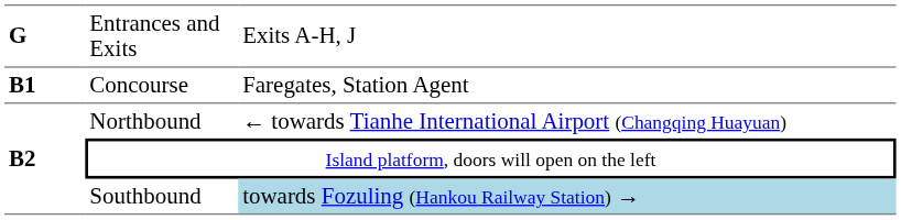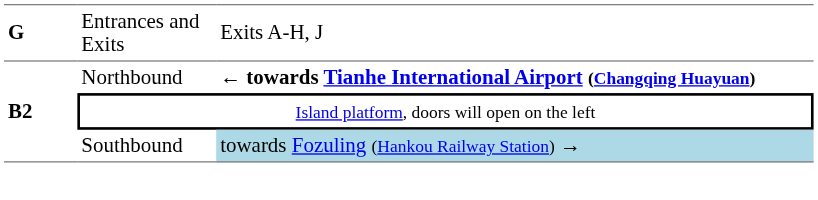 <table table border=0 cellspacing=0 cellpadding=3>
 <tr>
 <td style="border-top:solid 1px gray;border-bottom:solid 1px gray;" width=50><strong>G</strong></td>
 <td style="border-top:solid 1px gray;border-bottom:solid 1px gray;" width=100>Entrances and Exits</td>
 <td style="border-top:solid 1px gray;border-bottom:solid 1px gray;" width=450>Exits A-H, J</td>
 </tr>
 <tr>
-<td style="border-top:solid 0px gray;border-bottom:solid 1px gray;" width=50><strong>B1</strong></td>
-<td style="border-top:solid 0px gray;border-bottom:solid 1px gray;" width=100>Concourse</td>
-<td style="border-top:solid 0px gray;border-bottom:solid 1px gray;" width=450>Faregates, Station Agent</td>
-</tr>
-<tr>
 <td style="border-bottom:solid 1px gray;" rowspan=3><strong>B2</strong></td>
 <td>Northbound</td>
-<td>←  towards <a href='#'>Tianhe International Airport</a> <small>(<a href='#'>Changqing Huayuan</a>)</small></td>
+<td><strong>←  towards <a href='#'>Tianhe International Airport</a> <small>(<a href='#'>Changqing Huayuan</a>)</small></strong></td>
 </tr>
 <tr>
 <td style="border-right:solid 2px black;border-left:solid 2px black;border-top:solid 2px black;border-bottom:solid 2px black;text-align:center;" colspan=2><small><a href='#'>Island platform</a>, doors will open on the left</small></td>
 </tr>
 <tr>
 <td style="border-bottom:solid 1px gray;">Southbound</td>
 <td style="background: lightblue; border-bottom:solid 1px gray;"> towards <a href='#'>Fozuling</a> <small>(<a href='#'>Hankou Railway Station</a>)</small> →</td>
 </tr>
 </table>
